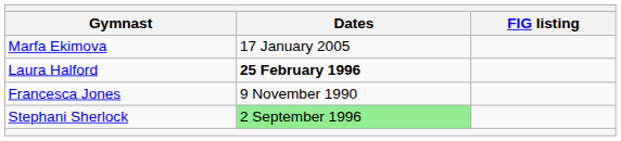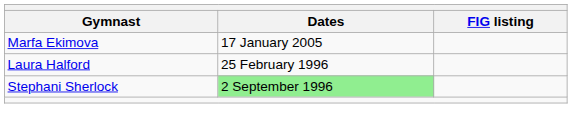 <table class="wikitable mw-collapsible mw-collapsed" width="75%">
 <tr>
 <th colspan="3"></th>
 </tr>
 <tr>
 <th>Gymnast</th>
 <th>Dates</th>
 <th><a href='#'>FIG</a> listing</th>
 </tr>
 <tr>
 <td><a href='#'>Marfa Ekimova</a></td>
 <td>17 January 2005</td>
 <td></td>
 </tr>
 <tr>
 <td><a href='#'>Laura Halford</a></td>
-<td><strong>25 February 1996</strong></td>
-<td></td>
-</tr>
-<tr>
-<td><a href='#'>Francesca Jones</a></td>
-<td>9 November 1990</td>
+<td>25 February 1996</td>
 <td></td>
 </tr>
 <tr>
 <td><a href='#'>Stephani Sherlock</a></td>
 <td style="background: lightgreen;">2 September 1996</td>
 <td></td>
 </tr>
 <tr>
 <td colspan="3"></td>
 </tr>
 </table>
